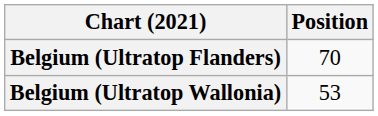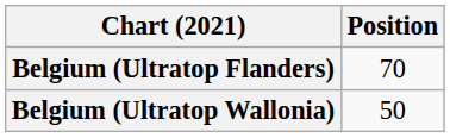 <table class="wikitable sortable plainrowheaders" style="text-align:center">
 <tr>
 <th scope="col">Chart (2021)</th>
 <th scope="col">Position</th>
 </tr>
 <tr>
 <th scope="row">Belgium (Ultratop Flanders)</th>
 <td>70</td>
 </tr>
 <tr>
 <th scope="row">Belgium (Ultratop Wallonia)</th>
-<td>53</td>
+<td>50</td>
 </tr>
 </table>
